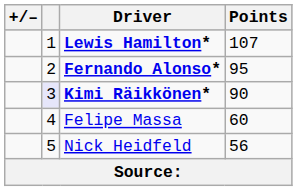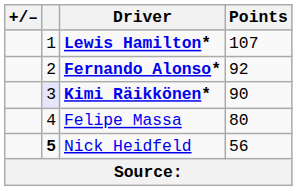 <table class="wikitable" style="font-size: 85%;">
 <tr>
 <th>+/–</th>
 <th></th>
 <th>Driver</th>
 <th>Points</th>
 </tr>
 <tr>
 <td></td>
 <td align="center">1</td>
 <td> <strong><a href='#'>Lewis Hamilton</a>*</strong></td>
 <td>107</td>
 </tr>
 <tr>
 <td></td>
 <td align="center">2</td>
 <td> <strong><a href='#'>Fernando Alonso</a>*</strong></td>
-<td>95</td>
+<td>92</td>
 </tr>
 <tr>
 <td></td>
 <td align="center" style="background: lavender;">3</td>
 <td> <strong><a href='#'>Kimi Räikkönen</a>*</strong></td>
 <td>90</td>
 </tr>
 <tr>
 <td></td>
 <td align="center">4</td>
 <td> <a href='#'>Felipe Massa</a></td>
-<td>60</td>
+<td>80</td>
 </tr>
 <tr>
 <td></td>
-<td align="center">5</td>
+<td align="center"><strong>5</strong></td>
 <td> <a href='#'>Nick Heidfeld</a></td>
 <td>56</td>
 </tr>
 <tr>
 <th colspan=4>Source:</th>
 </tr>
 </table>
